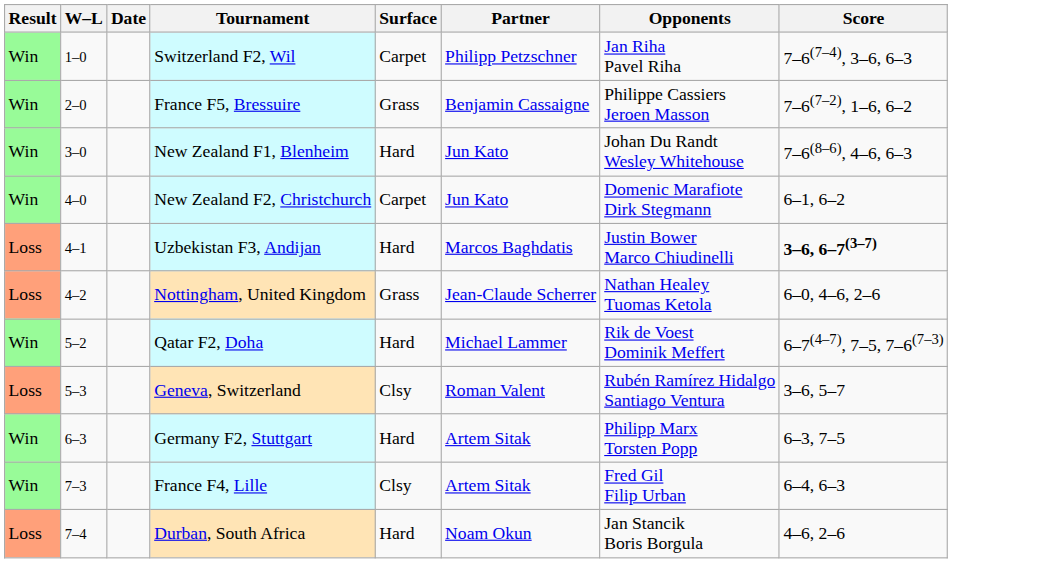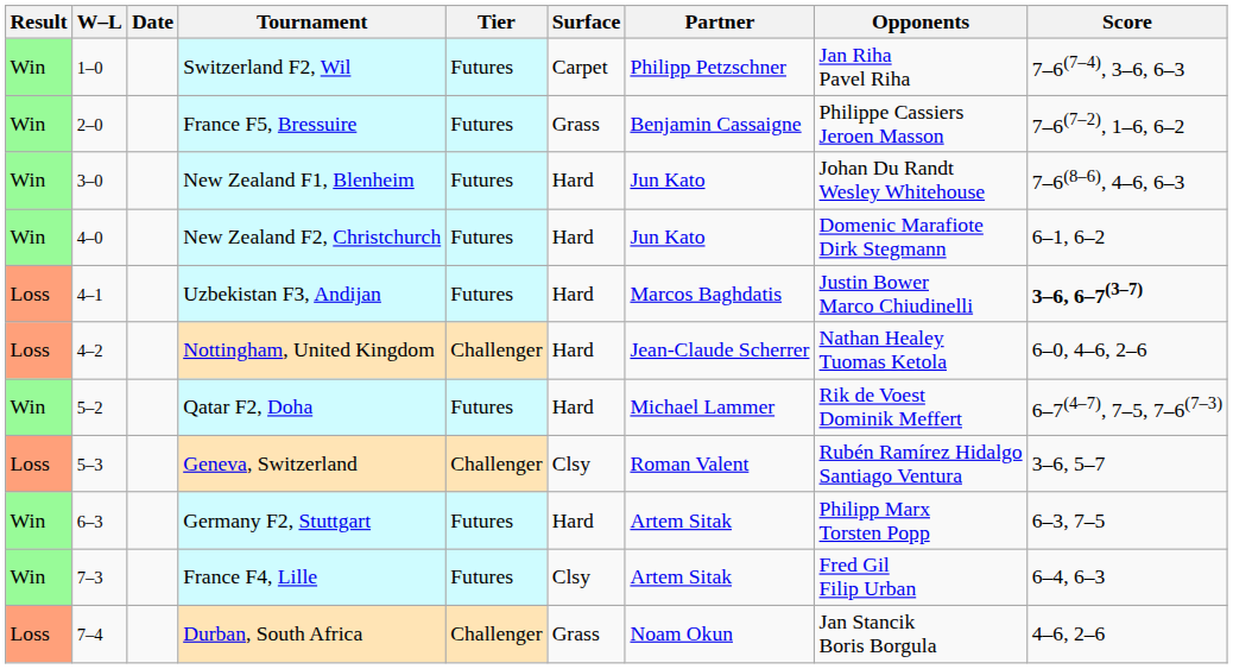 <table class="sortable wikitable">
 <tr>
 <th>Result</th>
 <th class="unsortable">W–L</th>
 <th>Date</th>
 <th>Tournament</th>
+<th>Tier</th>
 <th>Surface</th>
 <th>Partner</th>
 <th>Opponents</th>
 <th class="unsortable">Score</th>
 </tr>
 <tr>
 <td style="background:#98fb98;">Win</td>
 <td><small>1–0</small></td>
 <td></td>
 <td style="background:#cffcff;">Switzerland F2, <a href='#'>Wil</a></td>
+<td style="background:#cffcff;">Futures</td>
 <td>Carpet</td>
 <td> <a href='#'>Philipp Petzschner</a></td>
 <td> <a href='#'>Jan Riha</a> <br>  Pavel Riha</td>
 <td>7–6<sup>(7–4)</sup>, 3–6, 6–3</td>
 </tr>
 <tr>
 <td style="background:#98fb98;">Win</td>
 <td><small>2–0</small></td>
 <td></td>
 <td style="background:#cffcff;">France F5, <a href='#'>Bressuire</a></td>
+<td style="background:#cffcff;">Futures</td>
 <td>Grass</td>
 <td> <a href='#'>Benjamin Cassaigne</a></td>
 <td> Philippe Cassiers <br>  <a href='#'>Jeroen Masson</a></td>
 <td>7–6<sup>(7–2)</sup>, 1–6, 6–2</td>
 </tr>
 <tr>
 <td style="background:#98fb98;">Win</td>
 <td><small>3–0</small></td>
 <td></td>
 <td style="background:#cffcff;">New Zealand F1, <a href='#'>Blenheim</a></td>
+<td style="background:#cffcff;">Futures</td>
 <td>Hard</td>
 <td> <a href='#'>Jun Kato</a></td>
 <td> Johan Du Randt <br>  <a href='#'>Wesley Whitehouse</a></td>
 <td>7–6<sup>(8–6)</sup>, 4–6, 6–3</td>
 </tr>
 <tr>
 <td style="background:#98fb98;">Win</td>
 <td><small>4–0</small></td>
 <td></td>
 <td style="background:#cffcff;">New Zealand F2, <a href='#'>Christchurch</a></td>
-<td>Carpet</td>
+<td style="background:#cffcff;">Futures</td>
+<td>Hard</td>
 <td> <a href='#'>Jun Kato</a></td>
 <td> <a href='#'>Domenic Marafiote</a> <br>  <a href='#'>Dirk Stegmann</a></td>
 <td>6–1, 6–2</td>
 </tr>
 <tr>
 <td style="background:#ffa07a;">Loss</td>
 <td><small>4–1</small></td>
 <td></td>
 <td style="background:#cffcff;">Uzbekistan F3, <a href='#'>Andijan</a></td>
+<td style="background:#cffcff;">Futures</td>
 <td>Hard</td>
 <td> <a href='#'>Marcos Baghdatis</a></td>
 <td> <a href='#'>Justin Bower</a> <br>  <a href='#'>Marco Chiudinelli</a></td>
 <td><strong>3–6, 6–7<sup>(3–7)</sup></strong></td>
 </tr>
 <tr>
 <td style="background:#ffa07a;">Loss</td>
 <td><small>4–2</small></td>
 <td></td>
 <td style="background:moccasin;"><a href='#'>Nottingham</a>, United Kingdom</td>
-<td>Grass</td>
+<td style="background:moccasin;">Challenger</td>
+<td>Hard</td>
 <td> <a href='#'>Jean-Claude Scherrer</a></td>
 <td> <a href='#'>Nathan Healey</a> <br>  <a href='#'>Tuomas Ketola</a></td>
 <td>6–0, 4–6, 2–6</td>
 </tr>
 <tr>
 <td style="background:#98fb98;">Win</td>
 <td><small>5–2</small></td>
 <td></td>
 <td style="background:#cffcff;">Qatar F2, <a href='#'>Doha</a></td>
+<td style="background:#cffcff;">Futures</td>
 <td>Hard</td>
 <td> <a href='#'>Michael Lammer</a></td>
 <td> <a href='#'>Rik de Voest</a> <br>  <a href='#'>Dominik Meffert</a></td>
 <td>6–7<sup>(4–7)</sup>, 7–5, 7–6<sup>(7–3)</sup></td>
 </tr>
 <tr>
 <td style="background:#ffa07a;">Loss</td>
 <td><small>5–3</small></td>
 <td></td>
 <td style="background:moccasin;"><a href='#'>Geneva</a>, Switzerland</td>
+<td style="background:moccasin;">Challenger</td>
 <td>Clsy</td>
 <td> <a href='#'>Roman Valent</a></td>
 <td> <a href='#'>Rubén Ramírez Hidalgo</a> <br>  <a href='#'>Santiago Ventura</a></td>
 <td>3–6, 5–7</td>
 </tr>
 <tr>
 <td style="background:#98fb98;">Win</td>
 <td><small>6–3</small></td>
 <td></td>
 <td style="background:#cffcff;">Germany F2, <a href='#'>Stuttgart</a></td>
+<td style="background:#cffcff;">Futures</td>
 <td>Hard</td>
 <td> <a href='#'>Artem Sitak</a></td>
 <td> <a href='#'>Philipp Marx</a> <br>  <a href='#'>Torsten Popp</a></td>
 <td>6–3, 7–5</td>
 </tr>
 <tr>
 <td style="background:#98fb98;">Win</td>
 <td><small>7–3</small></td>
 <td></td>
 <td style="background:#cffcff;">France F4, <a href='#'>Lille</a></td>
+<td style="background:#cffcff;">Futures</td>
 <td>Clsy</td>
 <td> <a href='#'>Artem Sitak</a></td>
 <td> <a href='#'>Fred Gil</a> <br>  <a href='#'>Filip Urban</a></td>
 <td>6–4, 6–3</td>
 </tr>
 <tr>
 <td style="background:#ffa07a;">Loss</td>
 <td><small>7–4</small></td>
 <td></td>
 <td style="background:moccasin;"><a href='#'>Durban</a>, South Africa</td>
-<td>Hard</td>
+<td style="background:moccasin;">Challenger</td>
+<td>Grass</td>
 <td> <a href='#'>Noam Okun</a></td>
 <td> Jan Stancik <br>  Boris Borgula</td>
 <td>4–6, 2–6</td>
 </tr>
 </table>
